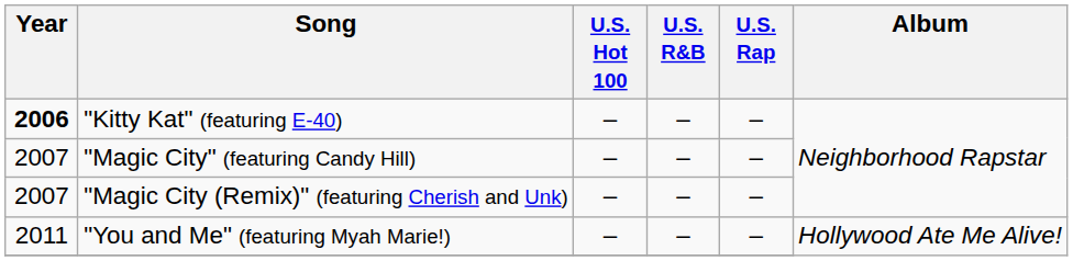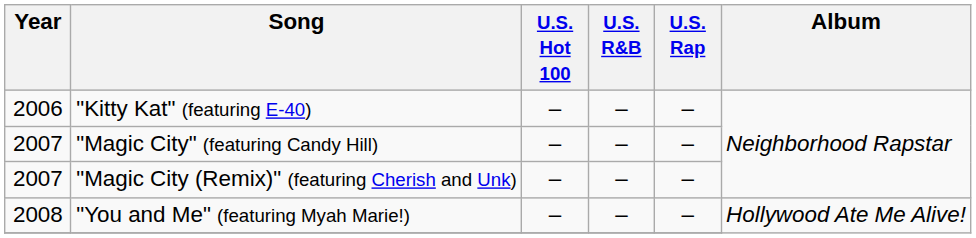 <table class="wikitable">
 <tr>
 <th align="center" valign="top" width="40">Year</th>
 <th align="left" valign="top">Song</th>
 <th align="center" valign="top" width="40"><small><a href='#'>U.S. Hot 100</a></small></th>
 <th align="center" valign="top" width="40"><small><a href='#'>U.S. R&B</a></small></th>
 <th align="center" valign="top" width="40"><small><a href='#'>U.S. Rap</a></small></th>
 <th align="left" valign="top">Album</th>
 </tr>
 <tr>
-<td align="center" valign="top"><strong>2006</strong></td>
+<td align="center" valign="top">2006</td>
 <td align="left" valign="top">"Kitty Kat"  <small>(featuring <a href='#'>E-40</a>)</small></td>
 <td align="center" valign="top">–</td>
 <td align="center" valign="top">–</td>
 <td align="center" valign="top">–</td>
 <td align="left" rowspan="3"><em>Neighborhood Rapstar</em></td>
 </tr>
 <tr>
 <td align="center" valign="top">2007</td>
 <td align="left" valign="top">"Magic City" <small>(featuring Candy Hill)</small></td>
 <td align="center" valign="top">–</td>
 <td align="center" valign="top">–</td>
 <td align="center" valign="top">–</td>
 </tr>
 <tr>
 <td align="center" valign="top">2007</td>
 <td align="left" valign="top">"Magic City (Remix)" <small>(featuring <a href='#'>Cherish</a> and <a href='#'>Unk</a>)</small></td>
 <td align="center" valign="top">–</td>
 <td align="center" valign="top">–</td>
 <td align="center" valign="top">–</td>
 </tr>
 <tr>
-<td align="center" valign="top">2011</td>
+<td align="center" valign="top">2008</td>
 <td align="left" valign="top">"You and Me"  <small>(featuring Myah Marie!)</small></td>
 <td align="center" valign="top">–</td>
 <td align="center" valign="top">–</td>
 <td align="center" valign="top">–</td>
 <td align="left" rowspan="3"><em>Hollywood Ate Me Alive!</em></td>
 </tr>
 <tr>
 </tr>
 </table>
